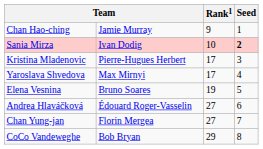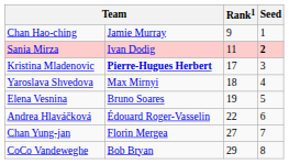 <table class="wikitable sortable collapsible uncollapsed ">
 <tr>
 <th width="325" colspan=2>Team</th>
 <th>Rank<sup>1</sup></th>
 <th>Seed</th>
 </tr>
 <tr>
 <td> <a href='#'>Chan Hao-ching</a></td>
 <td> <a href='#'>Jamie Murray</a></td>
 <td>9</td>
 <td>1</td>
 </tr>
 <tr style="background:#fcc;">
 <td> <a href='#'>Sania Mirza</a></td>
 <td> <a href='#'>Ivan Dodig</a></td>
-<td>10</td>
+<td>11</td>
 <td><strong>2</strong></td>
 </tr>
 <tr>
 <td> <a href='#'>Kristina Mladenovic</a></td>
-<td> <a href='#'>Pierre-Hugues Herbert</a></td>
+<td><strong> <a href='#'>Pierre-Hugues Herbert</a></strong></td>
 <td>17</td>
 <td>3</td>
 </tr>
 <tr>
 <td> <a href='#'>Yaroslava Shvedova</a></td>
 <td> <a href='#'>Max Mirnyi</a></td>
-<td>17</td>
+<td>18</td>
 <td>4</td>
 </tr>
 <tr>
 <td> <a href='#'>Elena Vesnina</a></td>
 <td> <a href='#'>Bruno Soares</a></td>
 <td>19</td>
 <td>5</td>
 </tr>
 <tr>
 <td> <a href='#'>Andrea Hlaváčková</a></td>
 <td> <a href='#'>Édouard Roger-Vasselin</a></td>
-<td>27</td>
+<td>22</td>
 <td>6</td>
 </tr>
 <tr>
 <td> <a href='#'>Chan Yung-jan</a></td>
 <td> <a href='#'>Florin Mergea</a></td>
 <td>27</td>
 <td>7</td>
 </tr>
 <tr>
 <td> <a href='#'>CoCo Vandeweghe</a></td>
 <td> <a href='#'>Bob Bryan</a></td>
 <td>29</td>
 <td>8</td>
 </tr>
 </table>
